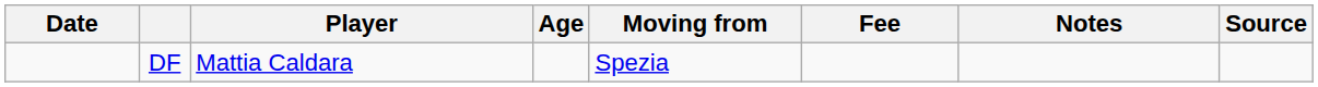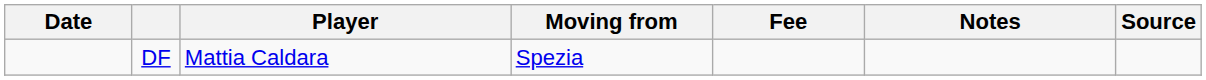 <table class="wikitable sortable">
 <tr>
 <th style="width:110px">Date</th>
 <th style="width:30px"></th>
 <th style="width:320px">Player</th>
-<th style="width:20px">Age</th>
 <th style="width:180px">Moving from</th>
 <th style="width:140px">Fee</th>
 <th style="width:240px" class="unsortable">Notes</th>
 <th style="width:35px">Source</th>
 </tr>
 <tr>
 <td></td>
 <td style="text-align:center"><a href='#'>DF</a></td>
 <td> <a href='#'>Mattia Caldara</a></td>
-<td style="text-align:center"></td>
 <td> <a href='#'>Spezia</a></td>
 <td style="text-align:center"></td>
 <td style="text-align:center"></td>
 <td></td>
 </tr>
 </table>
